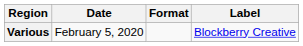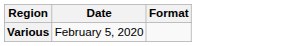 <table class="wikitable plainrowheaders">
 <tr>
 <th>Region</th>
 <th>Date</th>
 <th>Format</th>
-<th>Label</th>
 </tr>
 <tr>
 <th scope="row">Various</th>
 <td rowspan=1>February 5, 2020</td>
 <td rowspan=1></td>
-<td rowspan="1"><a href='#'>Blockberry Creative</a></td>
 </tr>
 </table>
